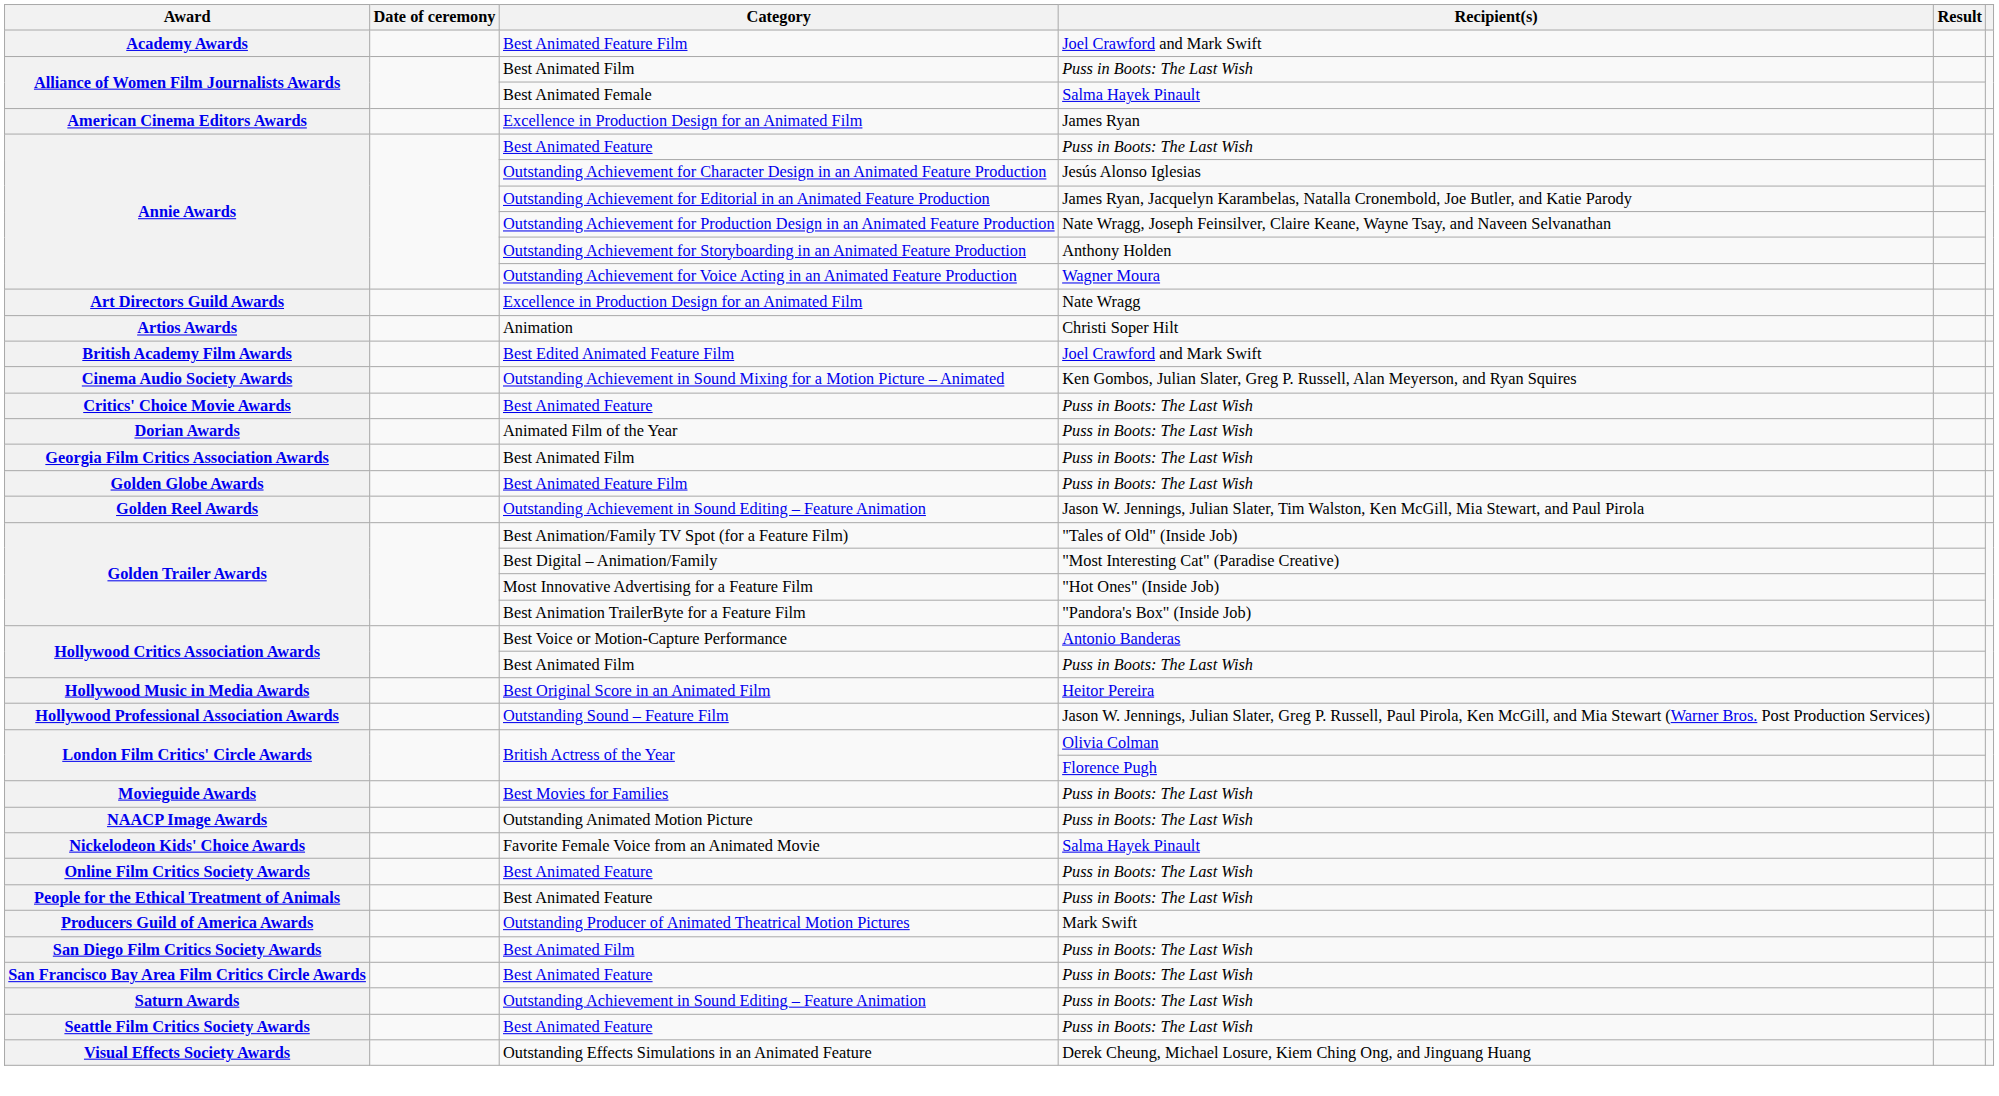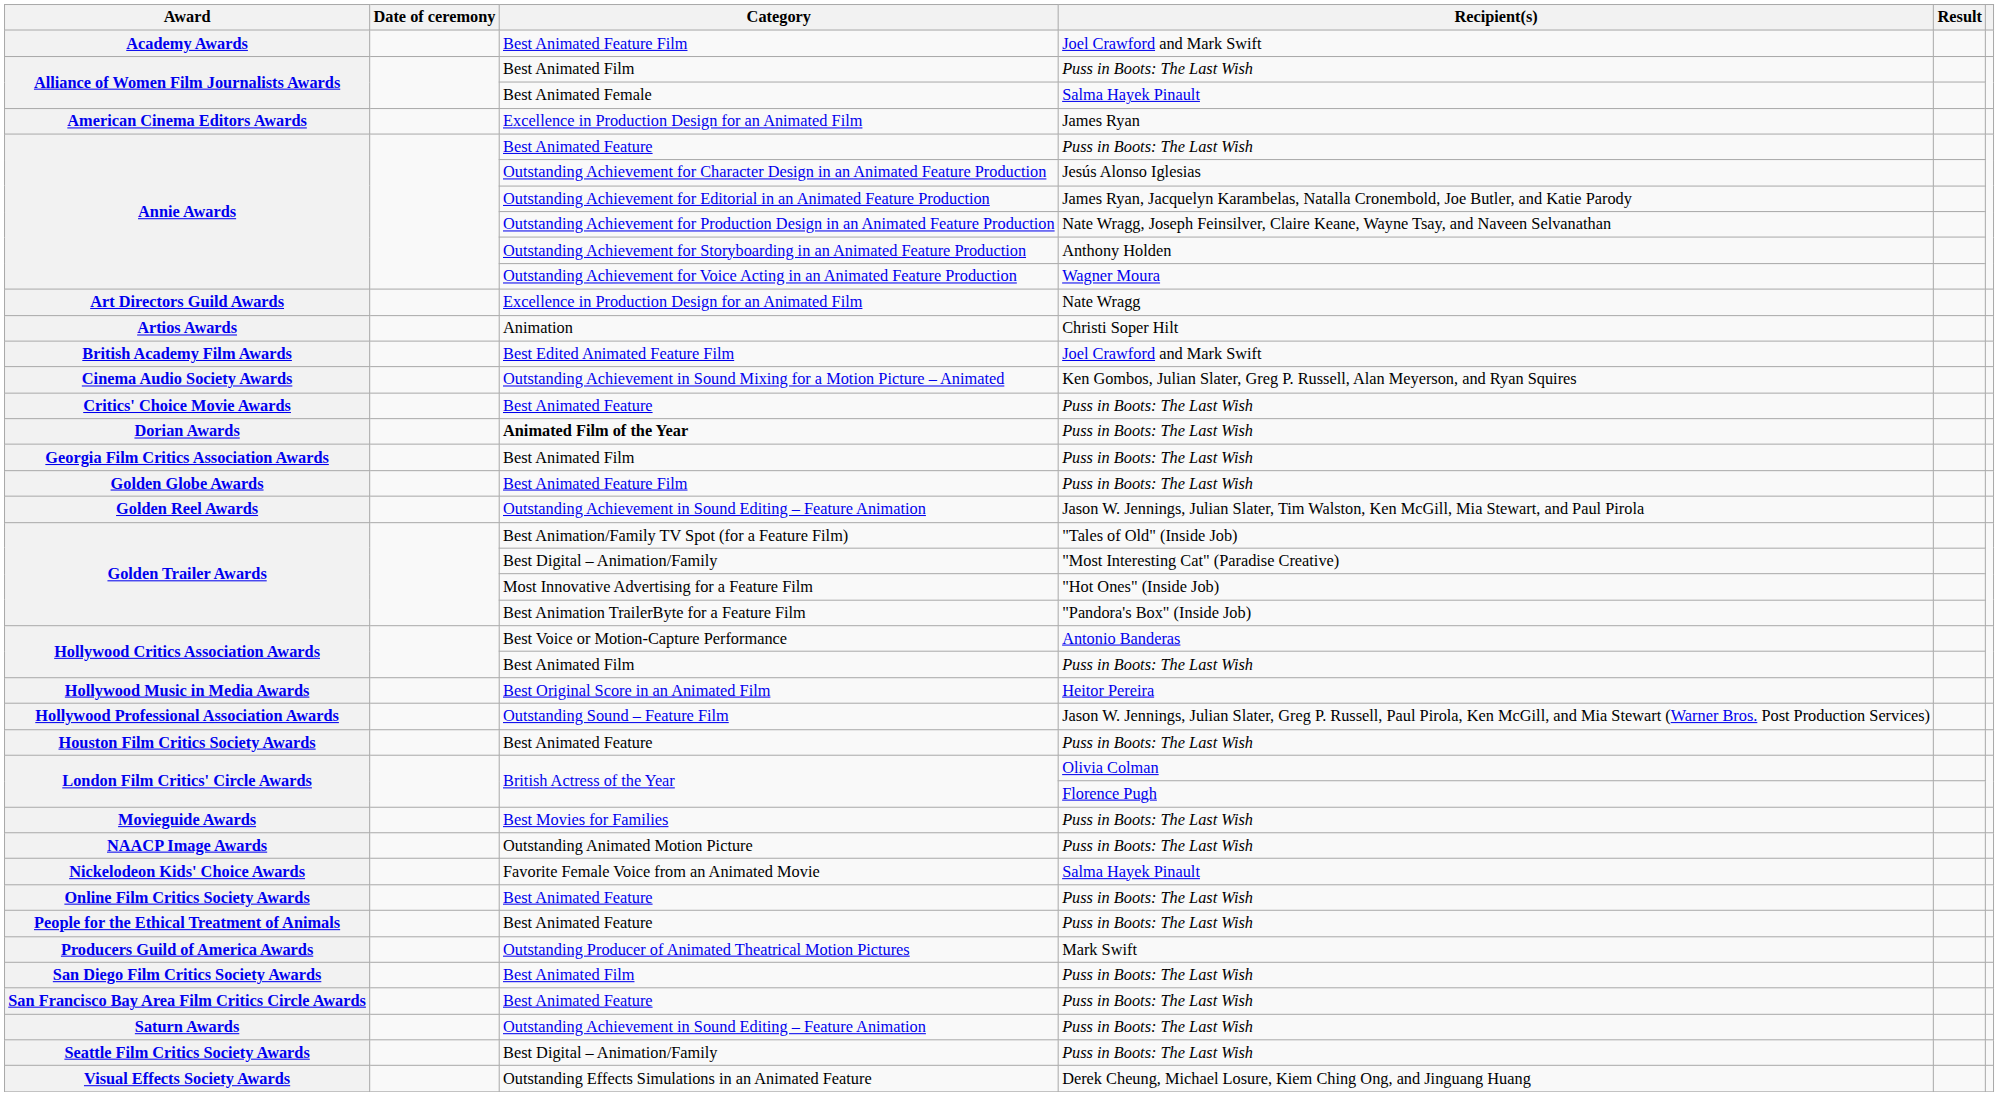 <table class="wikitable sortable plainrowheaders col6center">
 <tr>
 <th scope="col">Award</th>
 <th scope="col">Date of ceremony</th>
 <th scope="col">Category</th>
 <th scope="col">Recipient(s)</th>
 <th scope="col">Result</th>
 <th scope="col" class="unsortable"></th>
 </tr>
 <tr>
 <th scope="row"><a href='#'>Academy Awards</a></th>
 <td><a href='#'></a></td>
 <td><a href='#'>Best Animated Feature Film</a></td>
 <td data-sort-value="Crawford"><a href='#'>Joel Crawford</a> and Mark Swift</td>
 <td></td>
 <td></td>
 </tr>
 <tr>
 <th scope="rowgroup" rowspan="2"><a href='#'>Alliance of Women Film Journalists Awards</a></th>
 <td rowspan="2"></td>
 <td>Best Animated Film</td>
 <td><em>Puss in Boots: The Last Wish</em></td>
 <td></td>
 <td rowspan="2"><br></td>
 </tr>
 <tr>
 <td>Best Animated Female</td>
 <td data-sort-value="Hayek Pinault"><a href='#'>Salma Hayek Pinault</a></td>
 <td></td>
 </tr>
 <tr>
 <th scope="row"><a href='#'>American Cinema Editors Awards</a></th>
 <td><a href='#'></a></td>
 <td><a href='#'>Excellence in Production Design for an Animated Film</a></td>
 <td data-sort-value="Ryan">James Ryan</td>
 <td></td>
 <td align="center"></td>
 </tr>
 <tr>
 <th rowspan="6" scope="row"><a href='#'>Annie Awards</a></th>
 <td rowspan="6"><a href='#'></a></td>
 <td><a href='#'>Best Animated Feature</a></td>
 <td><em>Puss in Boots: The Last Wish</em></td>
 <td></td>
 <td rowspan="6" align="center"></td>
 </tr>
 <tr>
 <td><a href='#'>Outstanding Achievement for Character Design in an Animated Feature Production</a></td>
 <td data-sort-value="Iglesias">Jesús Alonso Iglesias</td>
 <td></td>
 </tr>
 <tr>
 <td><a href='#'>Outstanding Achievement for Editorial in an Animated Feature Production</a></td>
 <td data-sort-value="Ryan">James Ryan, Jacquelyn Karambelas, Natalla Cronembold, Joe Butler, and Katie Parody</td>
 <td></td>
 </tr>
 <tr>
 <td><a href='#'>Outstanding Achievement for Production Design in an Animated Feature Production</a></td>
 <td data-sort-value="Wragg">Nate Wragg, Joseph Feinsilver, Claire Keane, Wayne Tsay, and Naveen Selvanathan</td>
 <td></td>
 </tr>
 <tr>
 <td><a href='#'>Outstanding Achievement for Storyboarding in an Animated Feature Production</a></td>
 <td data-sort-value="Holden">Anthony Holden</td>
 <td></td>
 </tr>
 <tr>
 <td><a href='#'>Outstanding Achievement for Voice Acting in an Animated Feature Production</a></td>
 <td data-sort-value="Moura"><a href='#'>Wagner Moura</a></td>
 <td></td>
 </tr>
 <tr>
 <th scope="row"><a href='#'>Art Directors Guild Awards</a></th>
 <td><a href='#'></a></td>
 <td><a href='#'>Excellence in Production Design for an Animated Film</a></td>
 <td data-sort-value="Wragg">Nate Wragg</td>
 <td></td>
 <td></td>
 </tr>
 <tr>
 <th scope="row"><a href='#'>Artios Awards</a></th>
 <td><a href='#'></a></td>
 <td>Animation</td>
 <td data-sort-value="Hilt">Christi Soper Hilt</td>
 <td></td>
 <td></td>
 </tr>
 <tr>
 <th scope="row"><a href='#'>British Academy Film Awards</a></th>
 <td><a href='#'></a></td>
 <td><a href='#'>Best Edited Animated Feature Film</a></td>
 <td data-sort-value="Crawford"><a href='#'>Joel Crawford</a> and Mark Swift</td>
 <td></td>
 <td></td>
 </tr>
 <tr>
 <th scope="row"><a href='#'>Cinema Audio Society Awards</a></th>
 <td><a href='#'></a></td>
 <td><a href='#'>Outstanding Achievement in Sound Mixing for a Motion Picture – Animated</a></td>
 <td data-sort-value="Gombos">Ken Gombos, Julian Slater, Greg P. Russell, Alan Meyerson, and Ryan Squires</td>
 <td></td>
 <td></td>
 </tr>
 <tr>
 <th scope="row"><a href='#'>Critics' Choice Movie Awards</a></th>
 <td><a href='#'></a></td>
 <td><a href='#'>Best Animated Feature</a></td>
 <td><em>Puss in Boots: The Last Wish</em></td>
 <td></td>
 <td></td>
 </tr>
 <tr>
 <th scope="row"><a href='#'>Dorian Awards</a></th>
 <td></td>
-<td>Animated Film of the Year</td>
+<td><strong>Animated Film of the Year</strong></td>
 <td><em>Puss in Boots: The Last Wish</em></td>
 <td></td>
 <td></td>
 </tr>
 <tr>
 <th scope="row"><a href='#'>Georgia Film Critics Association Awards</a></th>
 <td></td>
 <td>Best Animated Film</td>
 <td><em>Puss in Boots: The Last Wish</em></td>
 <td></td>
 <td><br></td>
 </tr>
 <tr>
 <th scope="row"><a href='#'>Golden Globe Awards</a></th>
 <td><a href='#'></a></td>
 <td><a href='#'>Best Animated Feature Film</a></td>
 <td><em>Puss in Boots: The Last Wish</em></td>
 <td></td>
 <td></td>
 </tr>
 <tr>
 <th scope="row"><a href='#'>Golden Reel Awards</a></th>
 <td><a href='#'></a></td>
 <td><a href='#'>Outstanding Achievement in Sound Editing – Feature Animation</a></td>
 <td data-sort-value="Jennings">Jason W. Jennings, Julian Slater, Tim Walston, Ken McGill, Mia Stewart, and Paul Pirola</td>
 <td></td>
 <td><br></td>
 </tr>
 <tr>
 <th scope="rowgroup" rowspan="4"><a href='#'>Golden Trailer Awards</a></th>
 <td rowspan="4"></td>
 <td>Best Animation/Family TV Spot (for a Feature Film)</td>
 <td data-sort-value="Tales of Old">"Tales of Old" (Inside Job)</td>
 <td></td>
 <td rowspan="4"><br></td>
 </tr>
 <tr>
 <td>Best Digital – Animation/Family</td>
 <td data-sort-value="Most Interesting Cat">"Most Interesting Cat" (Paradise Creative)</td>
 <td></td>
 </tr>
 <tr>
 <td>Most Innovative Advertising for a Feature Film</td>
 <td data-sort-value="Hot Ones">"Hot Ones" (Inside Job)</td>
 <td></td>
 </tr>
 <tr>
 <td>Best Animation TrailerByte for a Feature Film</td>
 <td data-sort-value="Pandora's Box">"Pandora's Box" (Inside Job)</td>
 <td></td>
 </tr>
 <tr>
 <th scope="rowgroup" rowspan="2"><a href='#'>Hollywood Critics Association Awards</a></th>
 <td rowspan="2"><a href='#'></a></td>
 <td>Best Voice or Motion-Capture Performance</td>
 <td data-sort-value="Banderas"><a href='#'>Antonio Banderas</a></td>
 <td></td>
 <td rowspan="2"><br></td>
 </tr>
 <tr>
 <td>Best Animated Film</td>
 <td><em>Puss in Boots: The Last Wish</em></td>
 <td></td>
 </tr>
 <tr>
 <th scope="row"><a href='#'>Hollywood Music in Media Awards</a></th>
 <td><a href='#'></a></td>
 <td><a href='#'>Best Original Score in an Animated Film</a></td>
 <td data-sort-value="Pereira"><a href='#'>Heitor Pereira</a></td>
 <td></td>
 <td></td>
 </tr>
 <tr>
 <th scope="row"><a href='#'>Hollywood Professional Association Awards</a></th>
 <td></td>
 <td><a href='#'>Outstanding Sound – Feature Film</a></td>
 <td data-sort-value="Jennings, Jason W.; Slater, Julian; Russell, Greg P.; Pirola, Paul; McGill, Ken; and Stewart, Mia">Jason W. Jennings, Julian Slater, Greg P. Russell, Paul Pirola, Ken McGill, and Mia Stewart (<a href='#'>Warner Bros.</a> Post Production Services)</td>
 <td></td>
 <td></td>
+</tr>
+<tr>
+<th scope="row"><a href='#'>Houston Film Critics Society Awards</a></th>
+<td><a href='#'></a></td>
+<td>Best Animated Feature</td>
+<td><em>Puss in Boots: The Last Wish</em></td>
+<td></td>
+<td><br></td>
 </tr>
 <tr>
 <th scope="rowgroup" rowspan="2"><a href='#'>London Film Critics' Circle Awards</a></th>
 <td rowspan="2"><a href='#'></a></td>
 <td rowspan="2"><a href='#'>British Actress of the Year</a></td>
 <td data-sort-value="Colman"><a href='#'>Olivia Colman</a></td>
 <td></td>
 <td rowspan="2"><br></td>
 </tr>
 <tr>
 <td data-sort-value="Pugh"><a href='#'>Florence Pugh</a></td>
 <td></td>
 </tr>
 <tr>
 <th scope="row"><a href='#'>Movieguide Awards</a></th>
 <td><a href='#'></a></td>
 <td><a href='#'>Best Movies for Families</a></td>
 <td><em>Puss in Boots: The Last Wish</em></td>
 <td></td>
 <td></td>
 </tr>
 <tr>
 <th scope="row"><a href='#'>NAACP Image Awards</a></th>
 <td><a href='#'></a></td>
 <td>Outstanding Animated Motion Picture</td>
 <td><em>Puss in Boots: The Last Wish</em></td>
 <td></td>
 <td></td>
 </tr>
 <tr>
 <th scope="row"><a href='#'>Nickelodeon Kids' Choice Awards</a></th>
 <td><a href='#'></a></td>
 <td>Favorite Female Voice from an Animated Movie</td>
 <td data-sort-value="Hayek Pinault"><a href='#'>Salma Hayek Pinault</a></td>
 <td></td>
 <td></td>
 </tr>
 <tr>
 <th scope="row"><a href='#'>Online Film Critics Society Awards</a></th>
 <td><a href='#'></a></td>
 <td><a href='#'>Best Animated Feature</a></td>
 <td><em>Puss in Boots: The Last Wish</em></td>
 <td></td>
 <td></td>
 </tr>
 <tr>
 <th scope="row"><a href='#'>People for the Ethical Treatment of Animals</a></th>
 <td></td>
 <td>Best Animated Feature</td>
 <td><em>Puss in Boots: The Last Wish</em></td>
 <td></td>
 <td></td>
 </tr>
 <tr>
 <th scope="row"><a href='#'>Producers Guild of America Awards</a></th>
 <td><a href='#'></a></td>
 <td><a href='#'>Outstanding Producer of Animated Theatrical Motion Pictures</a></td>
 <td>Mark Swift</td>
 <td></td>
 <td><br></td>
 </tr>
 <tr>
 <th scope="row"><a href='#'>San Diego Film Critics Society Awards</a></th>
 <td><a href='#'></a></td>
 <td><a href='#'>Best Animated Film</a></td>
 <td><em>Puss in Boots: The Last Wish</em></td>
 <td></td>
 <td><br></td>
 </tr>
 <tr>
 <th scope="row"><a href='#'>San Francisco Bay Area Film Critics Circle Awards</a></th>
 <td><a href='#'></a></td>
 <td><a href='#'>Best Animated Feature</a></td>
 <td><em>Puss in Boots: The Last Wish</em></td>
 <td></td>
 <td><br></td>
 </tr>
 <tr>
 <th scope="row"><a href='#'>Saturn Awards</a></th>
 <td><a href='#'></a></td>
 <td><a href='#'>Outstanding Achievement in Sound Editing – Feature Animation</a></td>
 <td><em>Puss in Boots: The Last Wish</em></td>
 <td></td>
 <td><br></td>
 </tr>
 <tr>
 <th scope="row"><a href='#'>Seattle Film Critics Society Awards</a></th>
 <td><a href='#'></a></td>
-<td><a href='#'>Best Animated Feature</a></td>
+<td>Best Digital – Animation/Family</td>
 <td><em>Puss in Boots: The Last Wish</em></td>
 <td></td>
 <td><br></td>
 </tr>
 <tr>
 <th scope="row"><a href='#'>Visual Effects Society Awards</a></th>
 <td><a href='#'></a></td>
 <td>Outstanding Effects Simulations in an Animated Feature</td>
 <td data-sort-value="Cheung">Derek Cheung, Michael Losure, Kiem Ching Ong, and Jinguang Huang</td>
 <td></td>
 <td></td>
 </tr>
 </table>
